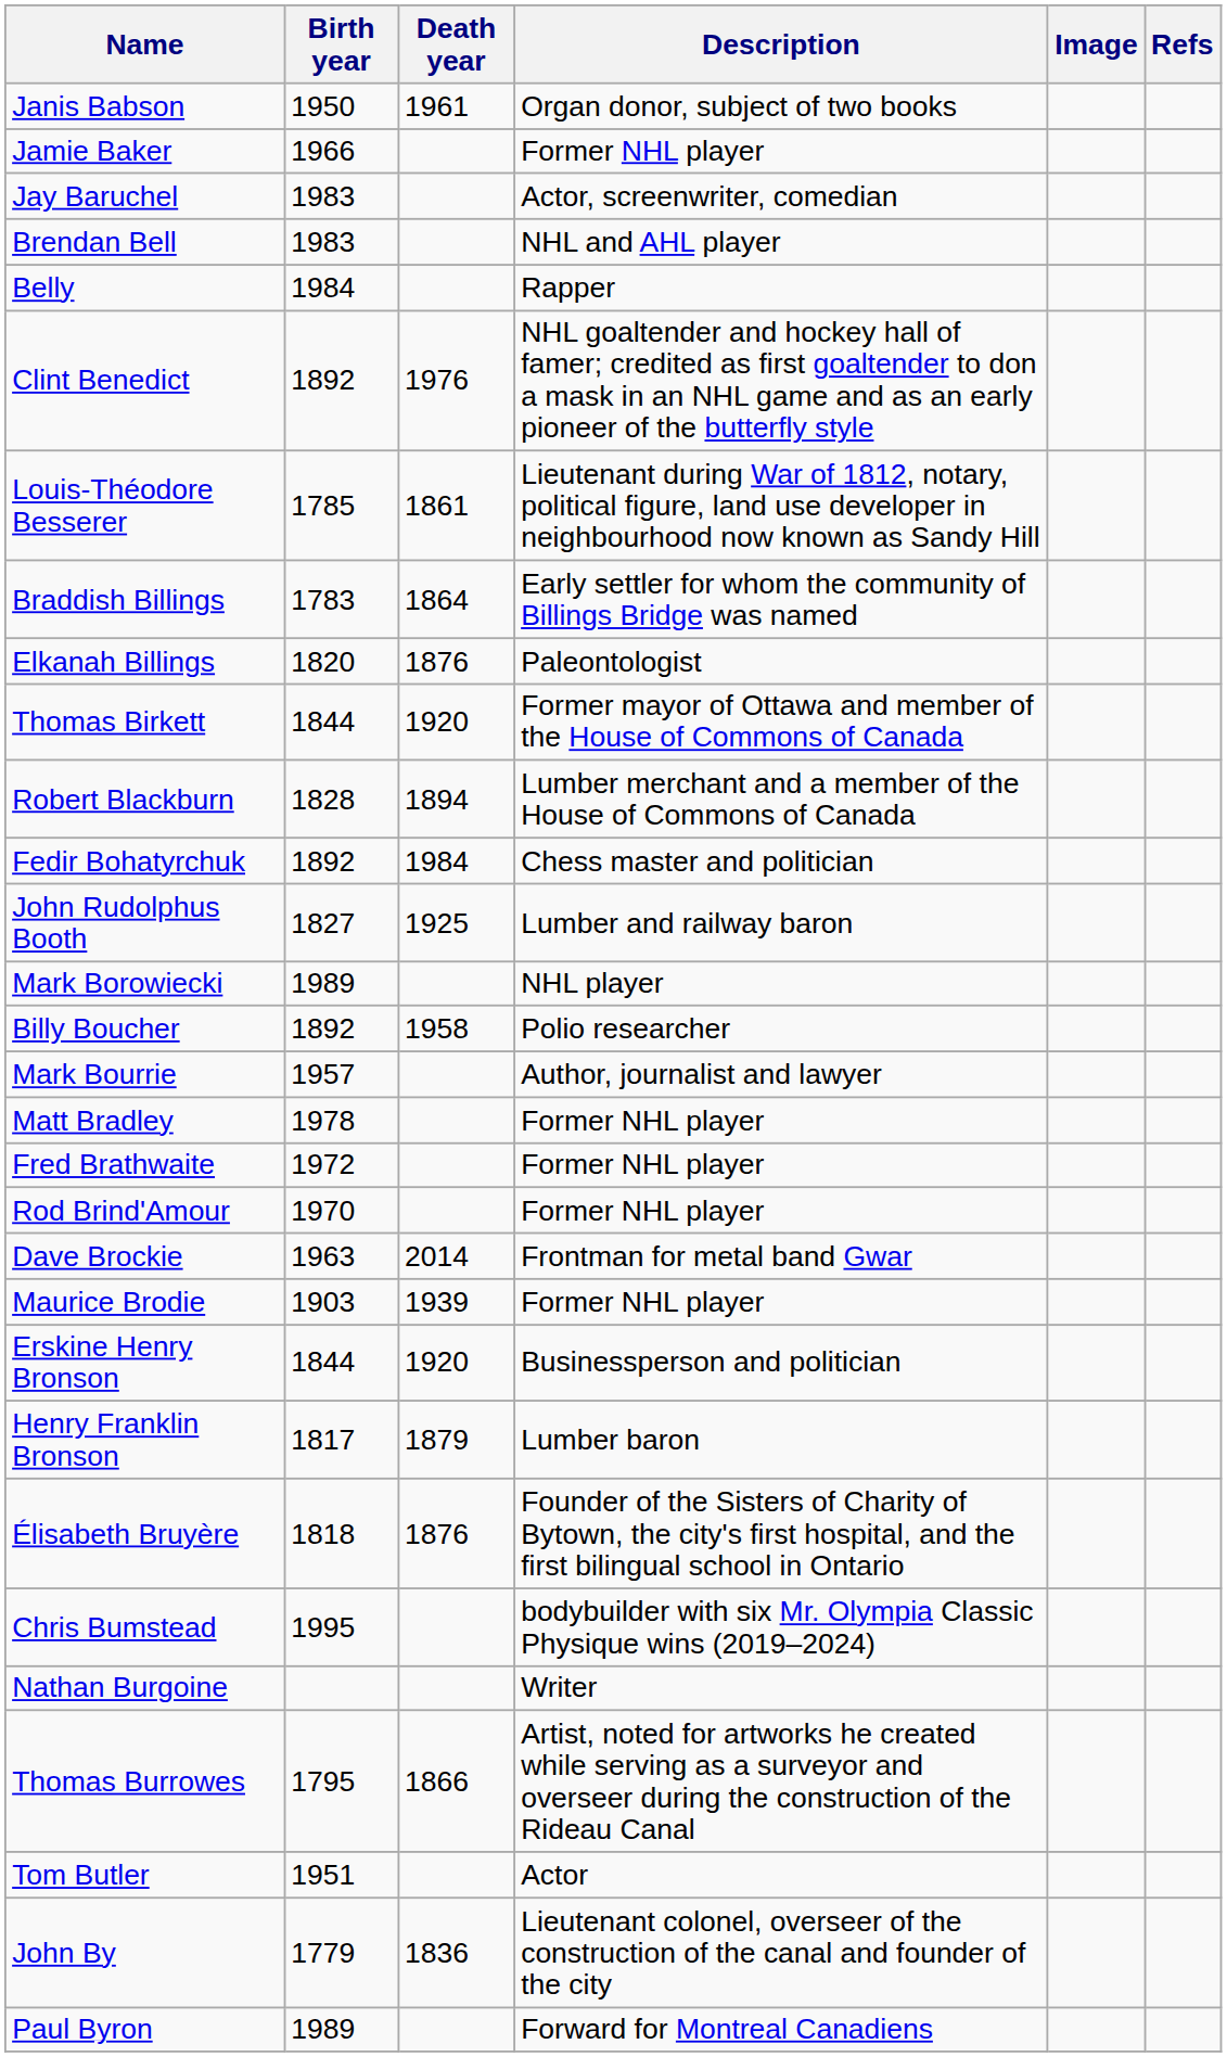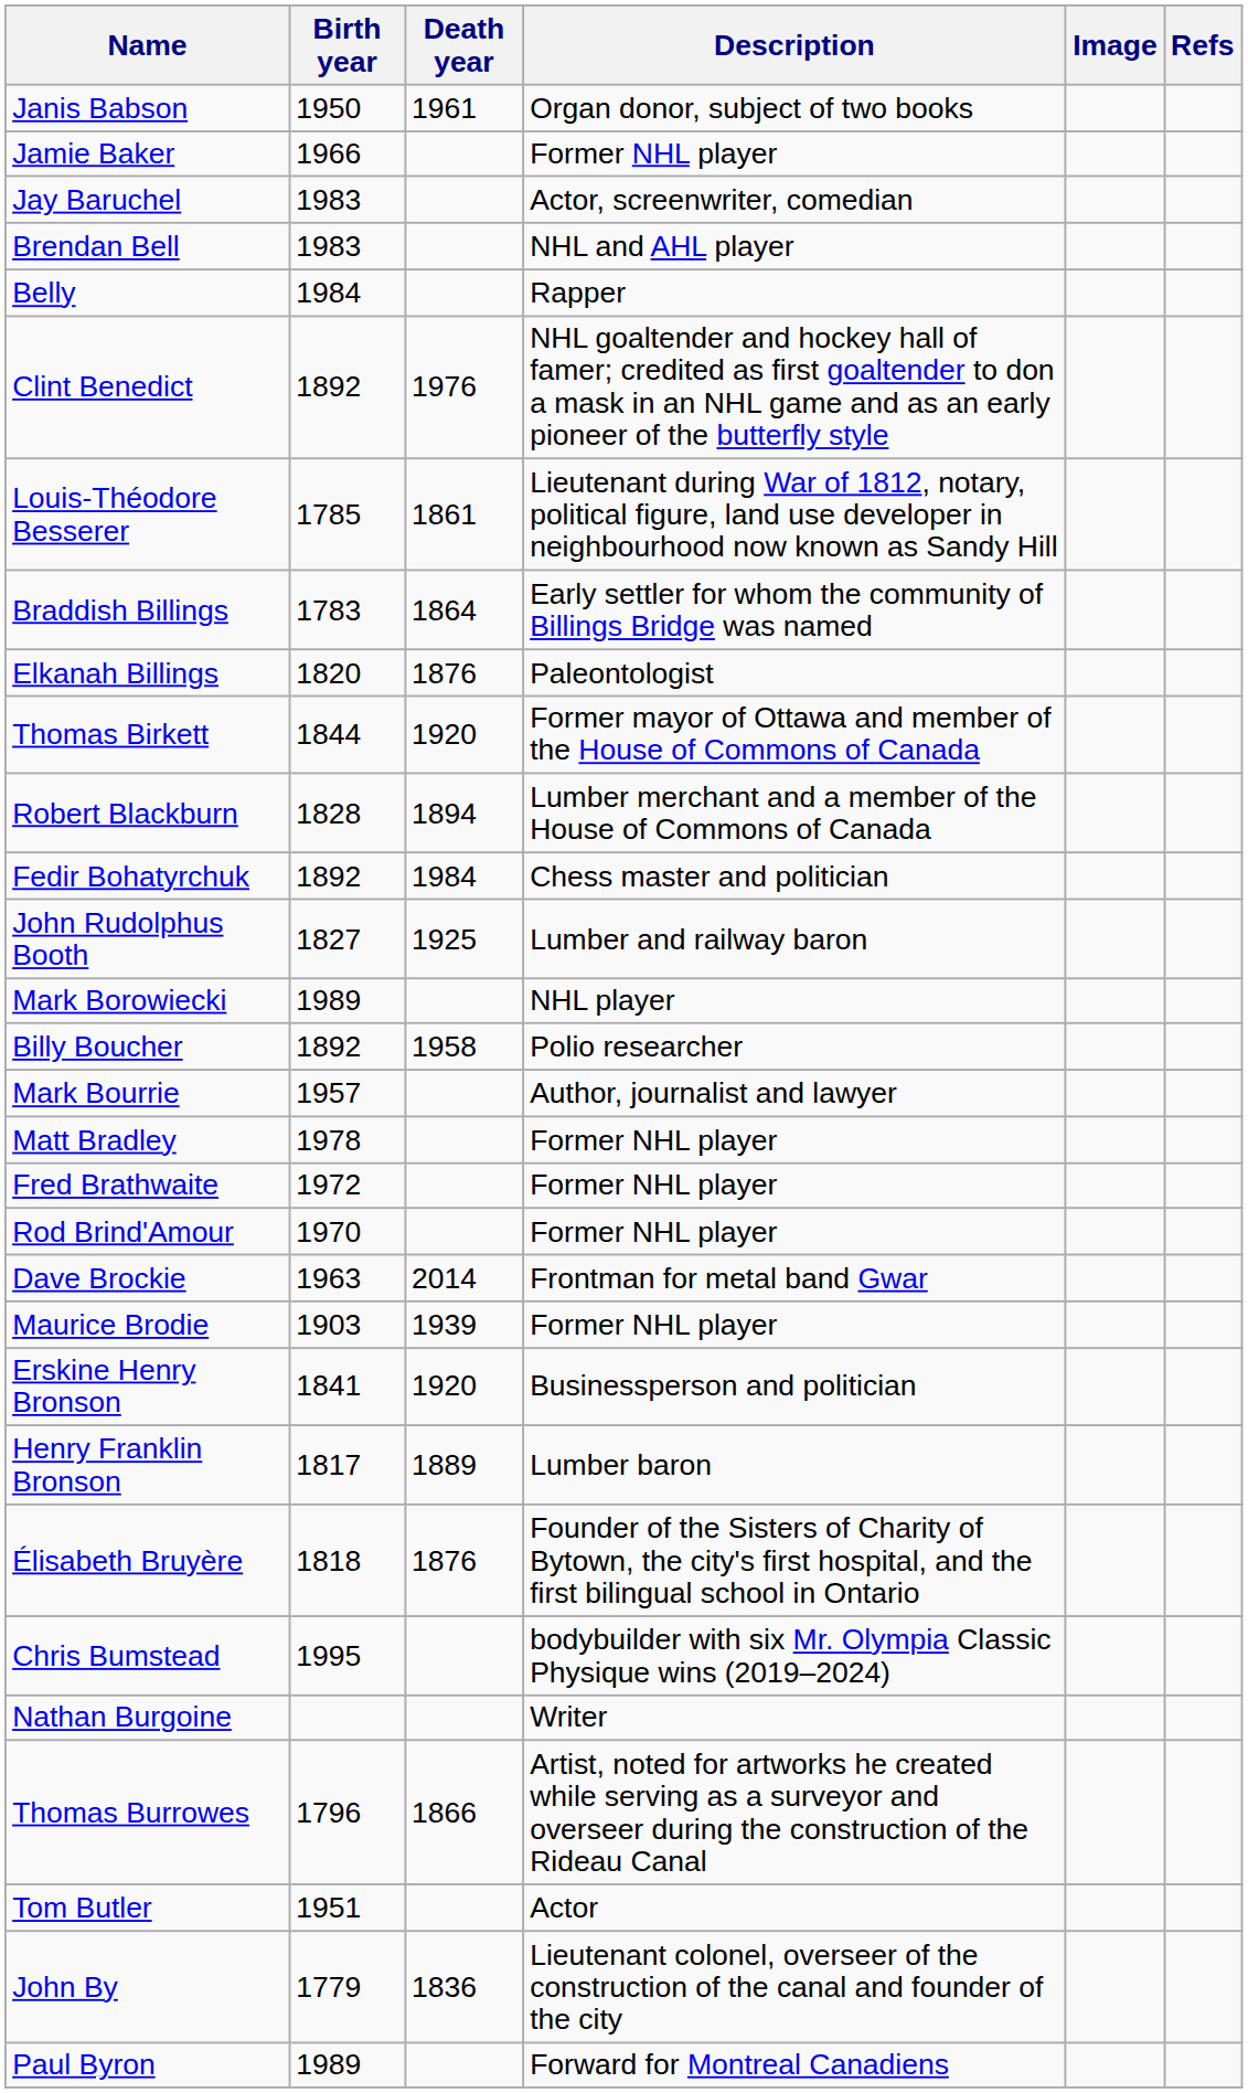 <table class="wikitable" style="font-size:90%;">
 <tr>
 <th style="background-color:#f2f2f2; color: #000080" width="25%">Name</th>
 <th style="background-color:#f2f2f2; color: #000080" width="10%">Birth year</th>
 <th style="background-color:#f2f2f2; color: #000080" width="10%">Death year</th>
 <th style="background-color:#f2f2f2; color: #000080" width="50%">Description</th>
 <th style="background-color:#f2f2f2; color: #000080" width="5%">Image</th>
 <th style="background-color:#f2f2f2; color: #000080" width="5%">Refs</th>
 </tr>
 <tr>
 <td><a href='#'>Janis Babson</a></td>
 <td>1950</td>
 <td>1961</td>
 <td>Organ donor, subject of two books</td>
 <td></td>
 <td></td>
 </tr>
 <tr>
 <td><a href='#'>Jamie Baker</a></td>
 <td>1966</td>
 <td></td>
 <td>Former <a href='#'>NHL</a> player</td>
 <td></td>
 <td></td>
 </tr>
 <tr>
 <td><a href='#'>Jay Baruchel</a></td>
 <td>1983</td>
 <td></td>
 <td>Actor, screenwriter, comedian</td>
 <td></td>
 <td></td>
 </tr>
 <tr>
 <td><a href='#'>Brendan Bell</a></td>
 <td>1983</td>
 <td></td>
 <td>NHL and <a href='#'>AHL</a> player</td>
 <td></td>
 <td></td>
 </tr>
 <tr>
 <td><a href='#'>Belly</a></td>
 <td>1984</td>
 <td></td>
 <td>Rapper</td>
 <td></td>
 <td></td>
 </tr>
 <tr>
 <td><a href='#'>Clint Benedict</a></td>
 <td>1892</td>
 <td>1976</td>
 <td>NHL goaltender and hockey hall of famer; credited as first <a href='#'>goaltender</a> to don a mask in an NHL game and as an early pioneer of the <a href='#'>butterfly style</a></td>
 <td></td>
 <td></td>
 </tr>
 <tr>
 <td><a href='#'>Louis-Théodore Besserer</a></td>
 <td>1785</td>
 <td>1861</td>
 <td>Lieutenant during <a href='#'>War of 1812</a>, notary, political figure, land use developer in neighbourhood now known as Sandy Hill</td>
 <td></td>
 <td></td>
 </tr>
 <tr>
 <td><a href='#'>Braddish Billings</a></td>
 <td>1783</td>
 <td>1864</td>
 <td>Early settler for whom the community of <a href='#'>Billings Bridge</a> was named</td>
 <td></td>
 <td></td>
 </tr>
 <tr>
 <td><a href='#'>Elkanah Billings</a></td>
 <td>1820</td>
 <td>1876</td>
 <td>Paleontologist</td>
 <td></td>
 <td></td>
 </tr>
 <tr>
 <td><a href='#'>Thomas Birkett</a></td>
 <td>1844</td>
 <td>1920</td>
 <td>Former mayor of Ottawa and member of the <a href='#'>House of Commons of Canada</a></td>
 <td></td>
 <td></td>
 </tr>
 <tr>
 <td><a href='#'>Robert Blackburn</a></td>
 <td>1828</td>
 <td>1894</td>
 <td>Lumber merchant and a member of the House of Commons of Canada</td>
 <td></td>
 <td></td>
 </tr>
 <tr>
 <td><a href='#'>Fedir Bohatyrchuk</a></td>
 <td>1892</td>
 <td>1984</td>
 <td>Chess master and politician</td>
 <td></td>
 <td></td>
 </tr>
 <tr>
 <td><a href='#'>John Rudolphus Booth</a></td>
 <td>1827</td>
 <td>1925</td>
 <td>Lumber and railway baron</td>
 <td></td>
 <td></td>
 </tr>
 <tr>
 <td><a href='#'>Mark Borowiecki</a></td>
 <td>1989</td>
 <td></td>
 <td>NHL player</td>
 <td></td>
 <td></td>
 </tr>
 <tr>
 <td><a href='#'>Billy Boucher</a></td>
 <td>1892</td>
 <td>1958</td>
 <td>Polio researcher</td>
 <td></td>
 <td></td>
 </tr>
 <tr>
 <td><a href='#'>Mark Bourrie</a></td>
 <td>1957</td>
 <td></td>
 <td>Author, journalist and lawyer</td>
 <td></td>
 <td></td>
 </tr>
 <tr>
 <td><a href='#'>Matt Bradley</a></td>
 <td>1978</td>
 <td></td>
 <td>Former NHL player</td>
 <td></td>
 <td></td>
 </tr>
 <tr>
 <td><a href='#'>Fred Brathwaite</a></td>
 <td>1972</td>
 <td></td>
 <td>Former NHL player</td>
 <td></td>
 <td></td>
 </tr>
 <tr>
 <td><a href='#'>Rod Brind'Amour</a></td>
 <td>1970</td>
 <td></td>
 <td>Former NHL player</td>
 <td></td>
 <td></td>
 </tr>
 <tr>
 <td><a href='#'>Dave Brockie</a></td>
 <td>1963</td>
 <td>2014</td>
 <td>Frontman for metal band <a href='#'>Gwar</a></td>
 <td></td>
 <td></td>
 </tr>
 <tr>
 <td><a href='#'>Maurice Brodie</a></td>
 <td>1903</td>
 <td>1939</td>
 <td>Former NHL player</td>
 <td></td>
 <td></td>
 </tr>
 <tr>
 <td><a href='#'>Erskine Henry Bronson</a></td>
-<td>1844</td>
+<td>1841</td>
 <td>1920</td>
 <td>Businessperson and politician</td>
 <td></td>
 <td></td>
 </tr>
 <tr>
 <td><a href='#'>Henry Franklin Bronson</a></td>
 <td>1817</td>
-<td>1879</td>
+<td>1889</td>
 <td>Lumber baron</td>
 <td></td>
 <td></td>
 </tr>
 <tr>
 <td><a href='#'>Élisabeth Bruyère</a></td>
 <td>1818</td>
 <td>1876</td>
 <td>Founder of the Sisters of Charity of Bytown, the city's first hospital, and the first bilingual school in Ontario</td>
 <td></td>
 <td></td>
 </tr>
 <tr>
 <td><a href='#'>Chris Bumstead</a></td>
 <td>1995</td>
 <td></td>
 <td>bodybuilder with six <a href='#'>Mr. Olympia</a> Classic Physique wins (2019–2024)</td>
 <td></td>
 <td></td>
 </tr>
 <tr>
 <td><a href='#'>Nathan Burgoine</a></td>
 <td></td>
 <td></td>
 <td>Writer</td>
 <td></td>
 <td></td>
 </tr>
 <tr>
 <td><a href='#'>Thomas Burrowes</a></td>
-<td>1795</td>
+<td>1796</td>
 <td>1866</td>
 <td>Artist, noted for artworks he created while serving as a surveyor and overseer during the construction of the Rideau Canal</td>
 <td></td>
 <td></td>
 </tr>
 <tr>
 <td><a href='#'>Tom Butler</a></td>
 <td>1951</td>
 <td></td>
 <td>Actor</td>
 <td></td>
 <td></td>
 </tr>
 <tr>
 <td><a href='#'>John By</a></td>
 <td>1779</td>
 <td>1836</td>
 <td>Lieutenant colonel, overseer of the construction of the canal and founder of the city</td>
 <td></td>
 <td></td>
 </tr>
 <tr>
 <td><a href='#'>Paul Byron</a></td>
 <td>1989</td>
 <td></td>
 <td>Forward for <a href='#'>Montreal Canadiens</a></td>
 <td></td>
 <td></td>
 </tr>
 </table>
